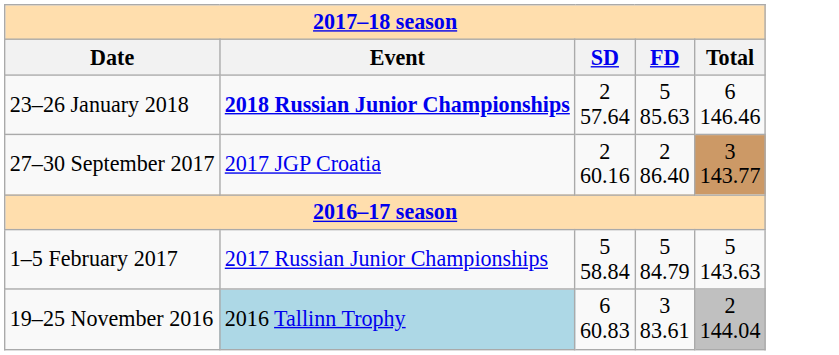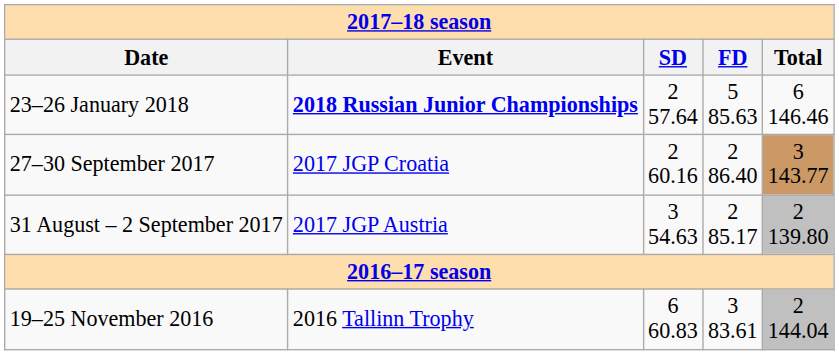 <table class="wikitable">
 <tr>
 <td style="background-color: #ffdead; " colspan=5 align=center><a href='#'><strong>2017–18 season</strong></a></td>
 </tr>
 <tr>
 <th>Date</th>
 <th>Event</th>
 <th><a href='#'>SD</a></th>
 <th><a href='#'>FD</a></th>
 <th>Total</th>
 </tr>
 <tr>
 <td>23–26 January 2018</td>
 <td><strong><a href='#'>2018 Russian Junior Championships</a></strong></td>
 <td align=center>2 <br> 57.64</td>
 <td align=center>5 <br> 85.63</td>
 <td align=center>6 <br> 146.46</td>
 </tr>
 <tr>
 <td>27–30 September 2017</td>
 <td><a href='#'>2017 JGP Croatia</a></td>
 <td align=center>2 <br> 60.16</td>
 <td align=center>2 <br> 86.40</td>
 <td align=center bgcolor=cc9966>3 <br> 143.77</td>
 </tr>
 <tr>
+<td>31 August – 2 September 2017</td>
+<td><a href='#'>2017 JGP Austria</a></td>
+<td align=center>3 <br> 54.63</td>
+<td align=center>2 <br> 85.17</td>
+<td align=center bgcolor=silver>2 <br> 139.80</td>
+</tr>
+<tr>
 <td style="background-color: #ffdead; " colspan=5 align=center><a href='#'><strong>2016–17 season</strong></a></td>
 </tr>
 <tr>
-<td>1–5 February 2017</td>
-<td><a href='#'>2017 Russian Junior Championships</a></td>
-<td align=center>5 <br> 58.84</td>
-<td align=center>5 <br> 84.79</td>
-<td align=center>5 <br> 143.63</td>
-</tr>
-<tr>
 <td>19–25 November 2016</td>
-<td style="background: lightblue;">2016 <a href='#'>Tallinn Trophy</a></td>
+<td>2016 <a href='#'>Tallinn Trophy</a></td>
 <td align=center>6 <br> 60.83</td>
 <td align=center>3 <br> 83.61</td>
 <td align=center bgcolor=silver>2 <br> 144.04</td>
 </tr>
 </table>
